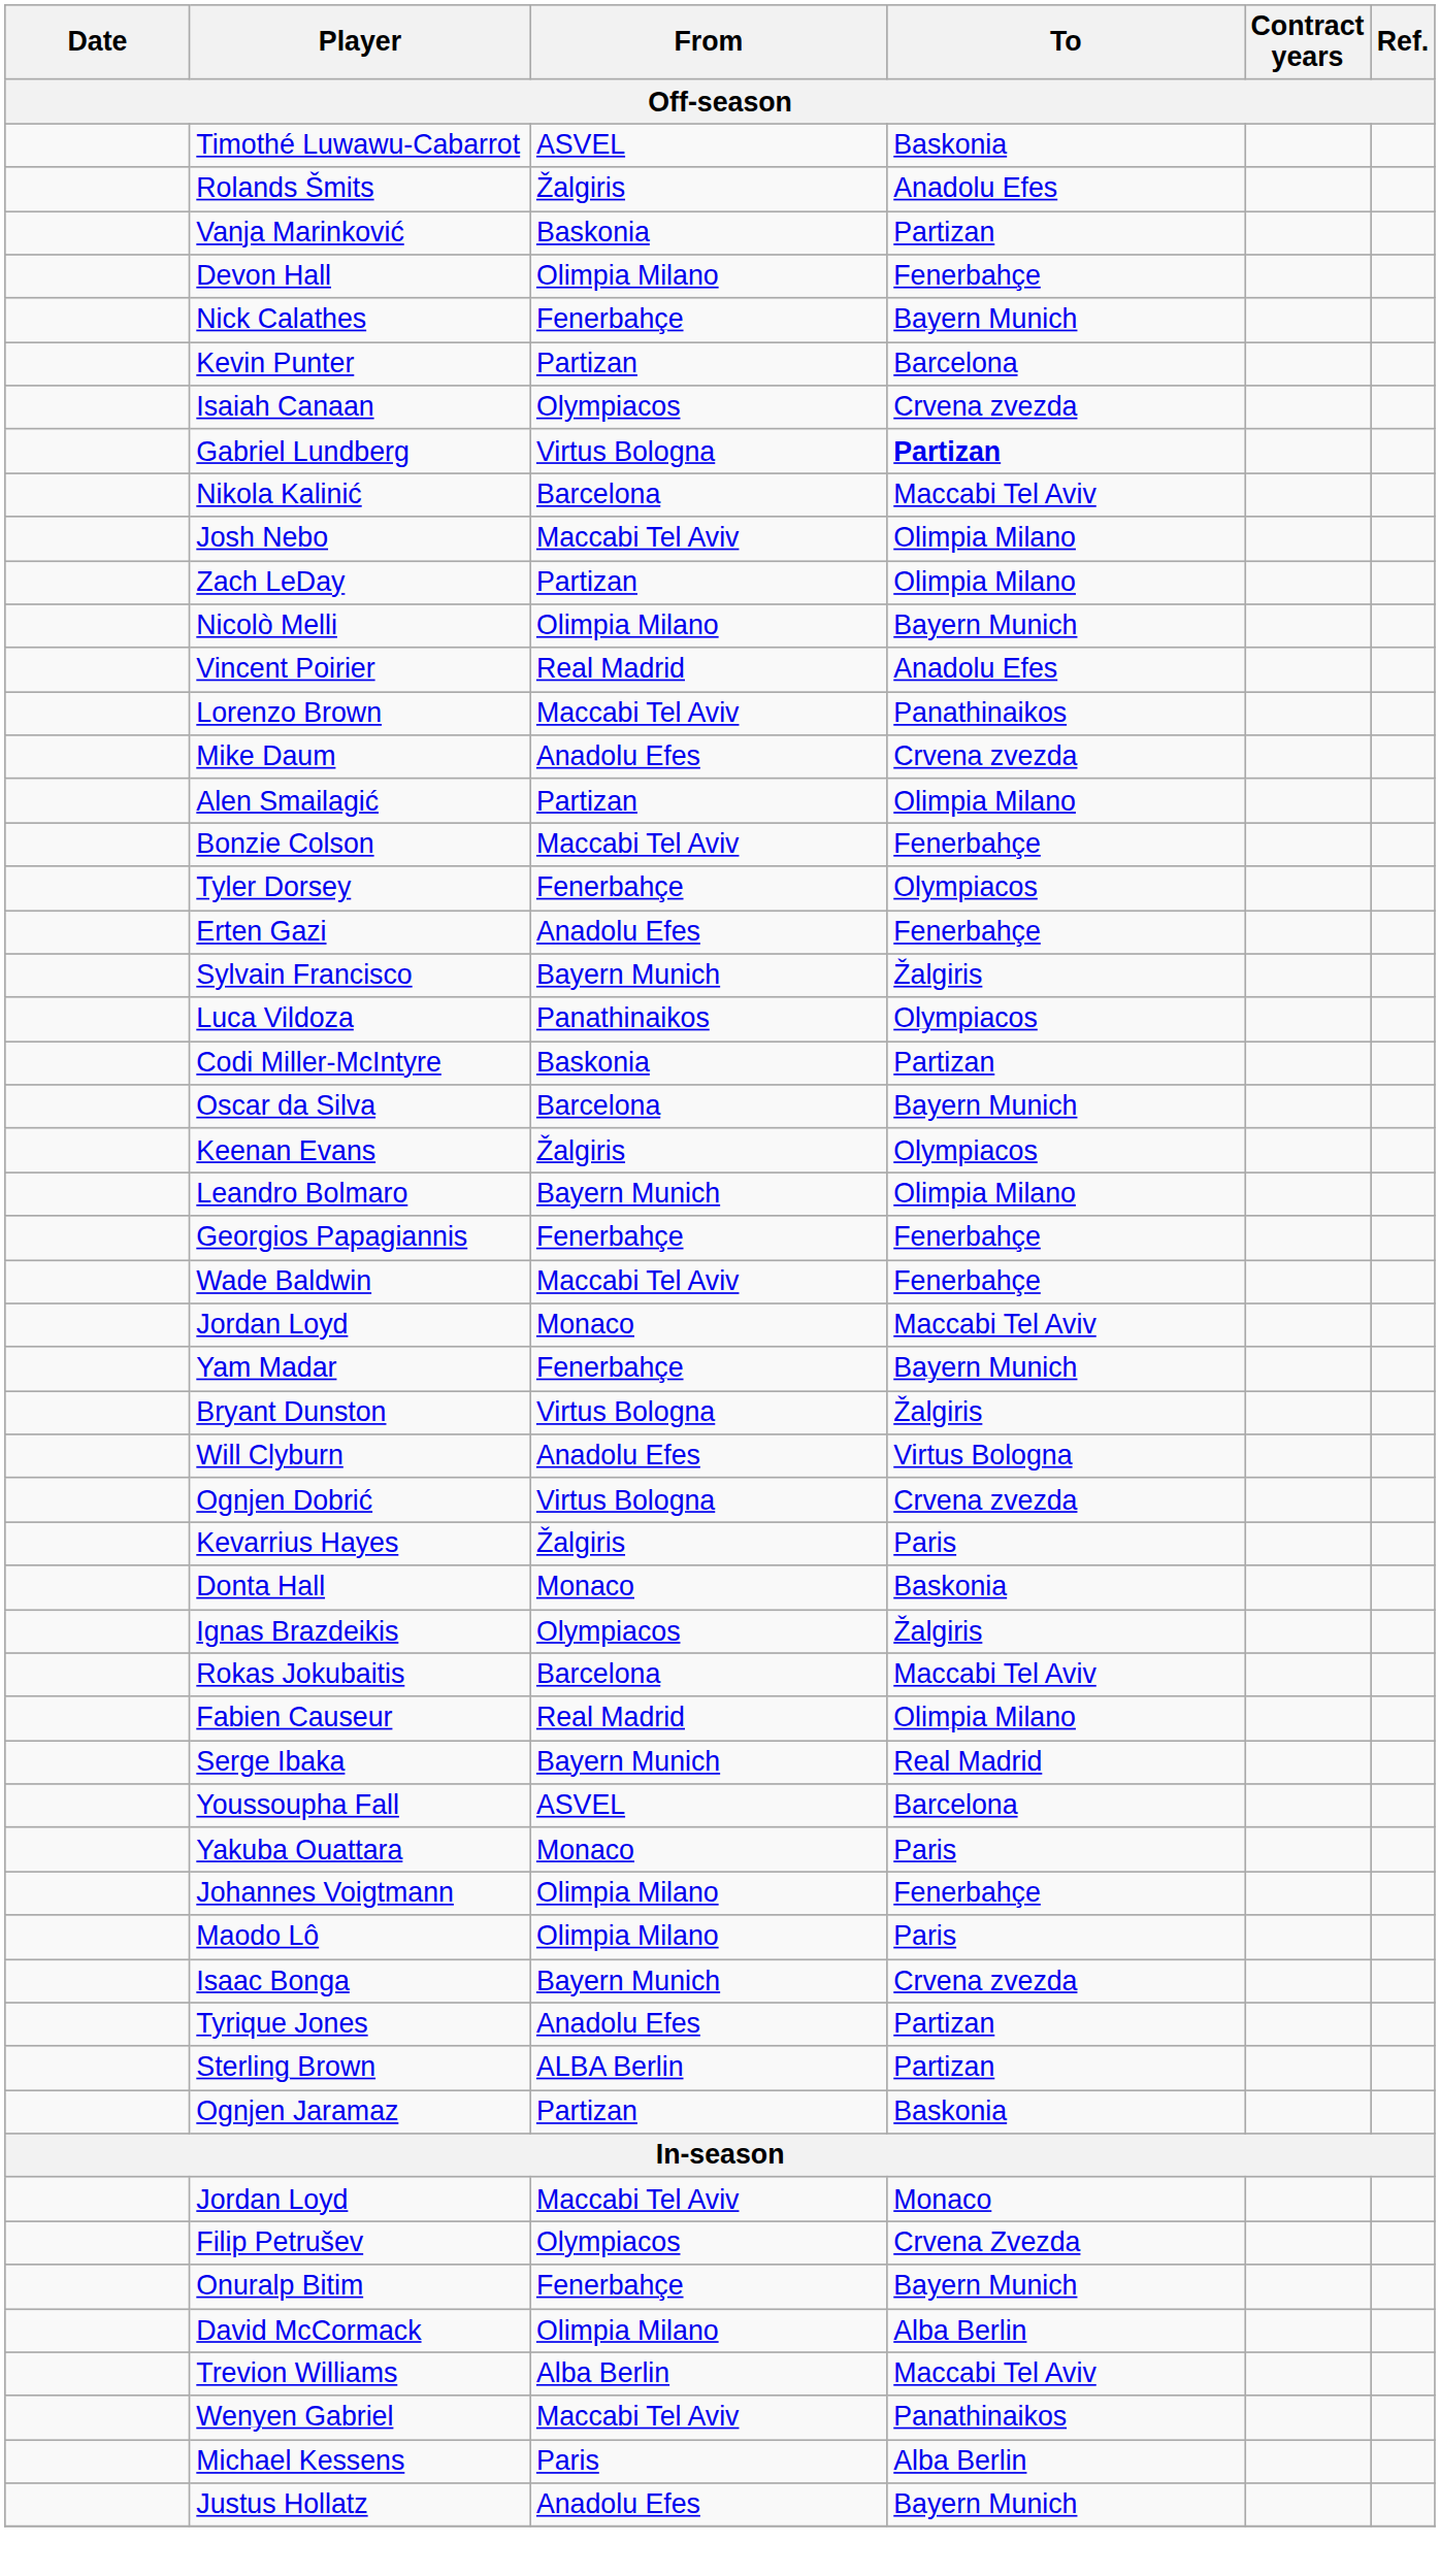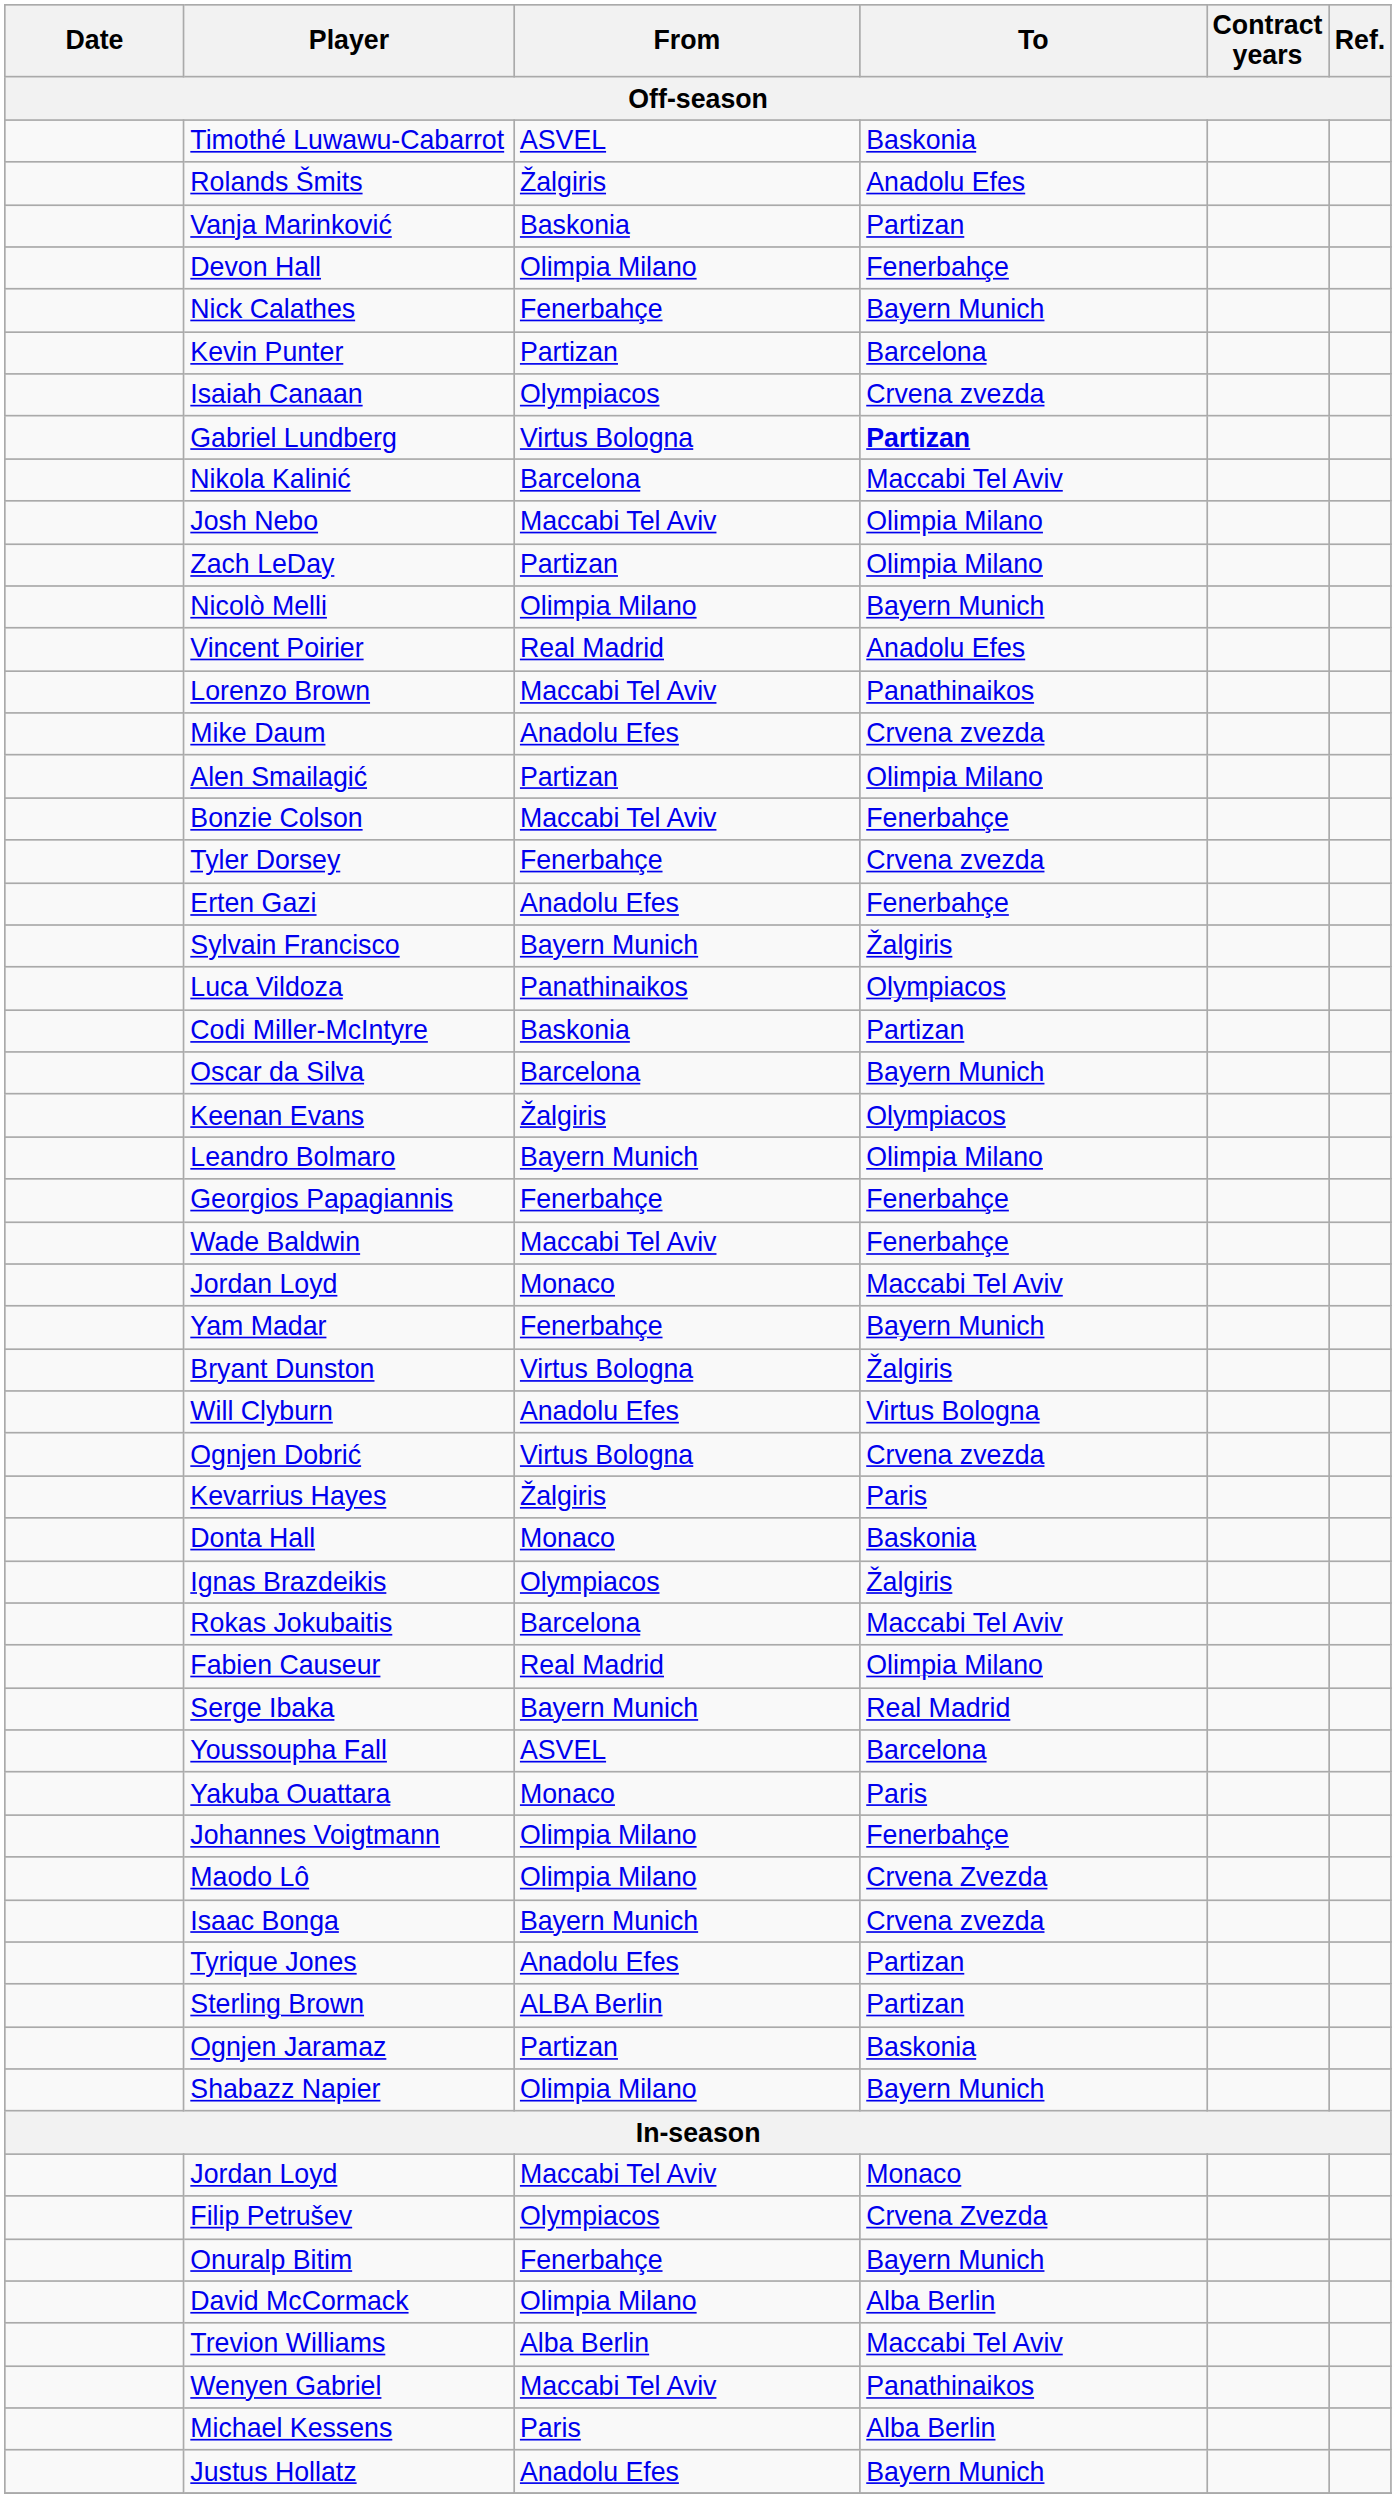 <table class="wikitable sortable">
 <tr>
 <th width=100>Date</th>
 <th width=190>Player</th>
 <th style="width:200px;">From</th>
 <th style="width:200px;">To</th>
 <th>Contract<br>years</th>
 <th>Ref.</th>
 </tr>
 <tr>
 <th colspan="6">Off-season</th>
 </tr>
 <tr>
 <td></td>
 <td> <a href='#'>Timothé Luwawu-Cabarrot</a></td>
 <td> <a href='#'>ASVEL</a></td>
 <td> <a href='#'>Baskonia</a></td>
 <td></td>
 <td></td>
 </tr>
 <tr>
 <td></td>
 <td> <a href='#'>Rolands Šmits</a></td>
 <td> <a href='#'>Žalgiris</a></td>
 <td> <a href='#'>Anadolu Efes</a></td>
 <td></td>
 <td></td>
 </tr>
 <tr>
 <td></td>
 <td> <a href='#'>Vanja Marinković</a></td>
 <td> <a href='#'>Baskonia</a></td>
 <td> <a href='#'>Partizan</a></td>
 <td></td>
 <td></td>
 </tr>
 <tr>
 <td></td>
 <td> <a href='#'>Devon Hall</a></td>
 <td> <a href='#'>Olimpia Milano</a></td>
 <td> <a href='#'>Fenerbahçe</a></td>
 <td></td>
 <td></td>
 </tr>
 <tr>
 <td></td>
 <td> <a href='#'>Nick Calathes</a></td>
 <td> <a href='#'>Fenerbahçe</a></td>
 <td> <a href='#'>Bayern Munich</a></td>
 <td></td>
 <td></td>
 </tr>
 <tr>
 <td></td>
 <td> <a href='#'>Kevin Punter</a></td>
 <td> <a href='#'>Partizan</a></td>
 <td> <a href='#'>Barcelona</a></td>
 <td></td>
 <td></td>
 </tr>
 <tr>
 <td></td>
 <td> <a href='#'>Isaiah Canaan</a></td>
 <td> <a href='#'>Olympiacos</a></td>
 <td> <a href='#'>Crvena zvezda</a></td>
 <td></td>
 <td></td>
 </tr>
 <tr>
 <td></td>
 <td> <a href='#'>Gabriel Lundberg</a></td>
 <td> <a href='#'>Virtus Bologna</a></td>
 <td><strong> <a href='#'>Partizan</a></strong></td>
 <td></td>
 <td></td>
 </tr>
 <tr>
 <td></td>
 <td> <a href='#'>Nikola Kalinić</a></td>
 <td> <a href='#'>Barcelona</a></td>
 <td> <a href='#'>Maccabi Tel Aviv</a></td>
 <td></td>
 <td></td>
 </tr>
 <tr>
 <td></td>
 <td> <a href='#'>Josh Nebo</a></td>
 <td> <a href='#'>Maccabi Tel Aviv</a></td>
 <td> <a href='#'>Olimpia Milano</a></td>
 <td></td>
 <td></td>
 </tr>
 <tr>
 <td></td>
 <td> <a href='#'>Zach LeDay</a></td>
 <td> <a href='#'>Partizan</a></td>
 <td> <a href='#'>Olimpia Milano</a></td>
 <td></td>
 <td></td>
 </tr>
 <tr>
 <td></td>
 <td> <a href='#'>Nicolò Melli</a></td>
 <td> <a href='#'>Olimpia Milano</a></td>
 <td> <a href='#'>Bayern Munich</a></td>
 <td></td>
 <td></td>
 </tr>
 <tr>
 <td></td>
 <td> <a href='#'>Vincent Poirier</a></td>
 <td> <a href='#'>Real Madrid</a></td>
 <td> <a href='#'>Anadolu Efes</a></td>
 <td></td>
 <td></td>
 </tr>
 <tr>
 <td></td>
 <td> <a href='#'>Lorenzo Brown</a></td>
 <td> <a href='#'>Maccabi Tel Aviv</a></td>
 <td> <a href='#'>Panathinaikos</a></td>
 <td></td>
 <td></td>
 </tr>
 <tr>
 <td></td>
 <td> <a href='#'>Mike Daum</a></td>
 <td> <a href='#'>Anadolu Efes</a></td>
 <td> <a href='#'>Crvena zvezda</a></td>
 <td></td>
 <td></td>
 </tr>
 <tr>
 <td></td>
 <td> <a href='#'>Alen Smailagić</a></td>
 <td> <a href='#'>Partizan</a></td>
 <td> <a href='#'>Olimpia Milano</a></td>
 <td></td>
 <td></td>
 </tr>
 <tr>
 <td></td>
 <td> <a href='#'>Bonzie Colson</a></td>
 <td> <a href='#'>Maccabi Tel Aviv</a></td>
 <td> <a href='#'>Fenerbahçe</a></td>
 <td></td>
 <td></td>
 </tr>
 <tr>
 <td></td>
 <td> <a href='#'>Tyler Dorsey</a></td>
 <td> <a href='#'>Fenerbahçe</a></td>
-<td> <a href='#'>Olympiacos</a></td>
+<td> <a href='#'>Crvena zvezda</a></td>
 <td></td>
 <td></td>
 </tr>
 <tr>
 <td></td>
 <td> <a href='#'>Erten Gazi</a></td>
 <td> <a href='#'>Anadolu Efes</a></td>
 <td> <a href='#'>Fenerbahçe</a></td>
 <td></td>
 <td></td>
 </tr>
 <tr>
 <td></td>
 <td> <a href='#'>Sylvain Francisco</a></td>
 <td> <a href='#'>Bayern Munich</a></td>
 <td> <a href='#'>Žalgiris</a></td>
 <td></td>
 <td></td>
 </tr>
 <tr>
 <td></td>
 <td> <a href='#'>Luca Vildoza</a></td>
 <td> <a href='#'>Panathinaikos</a></td>
 <td> <a href='#'>Olympiacos</a></td>
 <td></td>
 <td></td>
 </tr>
 <tr>
 <td></td>
 <td> <a href='#'>Codi Miller-McIntyre</a></td>
 <td> <a href='#'>Baskonia</a></td>
 <td> <a href='#'>Partizan</a></td>
 <td></td>
 <td></td>
 </tr>
 <tr>
 <td></td>
 <td> <a href='#'>Oscar da Silva</a></td>
 <td> <a href='#'>Barcelona</a></td>
 <td> <a href='#'>Bayern Munich</a></td>
 <td></td>
 <td></td>
 </tr>
 <tr>
 <td></td>
 <td> <a href='#'>Keenan Evans</a></td>
 <td> <a href='#'>Žalgiris</a></td>
 <td> <a href='#'>Olympiacos</a></td>
 <td></td>
 <td></td>
 </tr>
 <tr>
 <td></td>
 <td> <a href='#'>Leandro Bolmaro</a></td>
 <td> <a href='#'>Bayern Munich</a></td>
 <td> <a href='#'>Olimpia Milano</a></td>
 <td></td>
 <td></td>
 </tr>
 <tr>
 <td></td>
 <td> <a href='#'>Georgios Papagiannis</a></td>
 <td> <a href='#'>Fenerbahçe</a></td>
 <td> <a href='#'>Fenerbahçe</a></td>
 <td></td>
 <td></td>
 </tr>
 <tr>
 <td></td>
 <td> <a href='#'>Wade Baldwin</a></td>
 <td> <a href='#'>Maccabi Tel Aviv</a></td>
 <td> <a href='#'>Fenerbahçe</a></td>
 <td></td>
 <td></td>
 </tr>
 <tr>
 <td></td>
 <td> <a href='#'>Jordan Loyd</a></td>
 <td> <a href='#'>Monaco</a></td>
 <td> <a href='#'>Maccabi Tel Aviv</a></td>
 <td></td>
 <td></td>
 </tr>
 <tr>
 <td></td>
 <td> <a href='#'>Yam Madar</a></td>
 <td> <a href='#'>Fenerbahçe</a></td>
 <td> <a href='#'>Bayern Munich</a></td>
 <td></td>
 <td></td>
 </tr>
 <tr>
 <td></td>
 <td> <a href='#'>Bryant Dunston</a></td>
 <td> <a href='#'>Virtus Bologna</a></td>
 <td> <a href='#'>Žalgiris</a></td>
 <td></td>
 <td></td>
 </tr>
 <tr>
 <td></td>
 <td> <a href='#'>Will Clyburn</a></td>
 <td> <a href='#'>Anadolu Efes</a></td>
 <td> <a href='#'>Virtus Bologna</a></td>
 <td></td>
 <td></td>
 </tr>
 <tr>
 <td></td>
 <td> <a href='#'>Ognjen Dobrić</a></td>
 <td> <a href='#'>Virtus Bologna</a></td>
 <td> <a href='#'>Crvena zvezda</a></td>
 <td></td>
 <td></td>
 </tr>
 <tr>
 <td></td>
 <td> <a href='#'>Kevarrius Hayes</a></td>
 <td> <a href='#'>Žalgiris</a></td>
 <td> <a href='#'>Paris</a></td>
 <td></td>
 <td></td>
 </tr>
 <tr>
 <td></td>
 <td> <a href='#'>Donta Hall</a></td>
 <td> <a href='#'>Monaco</a></td>
 <td> <a href='#'>Baskonia</a></td>
 <td></td>
 <td></td>
 </tr>
 <tr>
 <td></td>
 <td> <a href='#'>Ignas Brazdeikis</a></td>
 <td> <a href='#'>Olympiacos</a></td>
 <td> <a href='#'>Žalgiris</a></td>
 <td></td>
 <td></td>
 </tr>
 <tr>
 <td></td>
 <td> <a href='#'>Rokas Jokubaitis</a></td>
 <td> <a href='#'>Barcelona</a></td>
 <td> <a href='#'>Maccabi Tel Aviv</a></td>
 <td></td>
 <td></td>
 </tr>
 <tr>
 <td></td>
 <td> <a href='#'>Fabien Causeur</a></td>
 <td> <a href='#'>Real Madrid</a></td>
 <td> <a href='#'>Olimpia Milano</a></td>
 <td></td>
 <td></td>
 </tr>
 <tr>
 <td></td>
 <td> <a href='#'>Serge Ibaka</a></td>
 <td> <a href='#'>Bayern Munich</a></td>
 <td> <a href='#'>Real Madrid</a></td>
 <td></td>
 <td></td>
 </tr>
 <tr>
 <td></td>
 <td> <a href='#'>Youssoupha Fall</a></td>
 <td> <a href='#'>ASVEL</a></td>
 <td> <a href='#'>Barcelona</a></td>
 <td></td>
 <td></td>
 </tr>
 <tr>
 <td></td>
 <td> <a href='#'>Yakuba Ouattara</a></td>
 <td> <a href='#'>Monaco</a></td>
 <td> <a href='#'>Paris</a></td>
 <td></td>
 <td></td>
 </tr>
 <tr>
 <td></td>
 <td> <a href='#'>Johannes Voigtmann</a></td>
 <td> <a href='#'>Olimpia Milano</a></td>
 <td> <a href='#'>Fenerbahçe</a></td>
 <td></td>
 <td></td>
 </tr>
 <tr>
 <td></td>
 <td> <a href='#'>Maodo Lô</a></td>
 <td> <a href='#'>Olimpia Milano</a></td>
-<td> <a href='#'>Paris</a></td>
+<td> <a href='#'>Crvena Zvezda</a></td>
 <td></td>
 <td></td>
 </tr>
 <tr>
 <td></td>
 <td> <a href='#'>Isaac Bonga</a></td>
 <td> <a href='#'>Bayern Munich</a></td>
 <td> <a href='#'>Crvena zvezda</a></td>
 <td></td>
 <td></td>
 </tr>
 <tr>
 <td></td>
 <td> <a href='#'>Tyrique Jones</a></td>
 <td> <a href='#'>Anadolu Efes</a></td>
 <td> <a href='#'>Partizan</a></td>
 <td></td>
 <td></td>
 </tr>
 <tr>
 <td></td>
 <td> <a href='#'>Sterling Brown</a></td>
 <td> <a href='#'>ALBA Berlin</a></td>
 <td> <a href='#'>Partizan</a></td>
 <td></td>
 <td></td>
 </tr>
 <tr>
 <td></td>
 <td> <a href='#'>Ognjen Jaramaz</a></td>
 <td> <a href='#'>Partizan</a></td>
 <td> <a href='#'>Baskonia</a></td>
+<td></td>
+<td></td>
+</tr>
+<tr>
+<td></td>
+<td> <a href='#'>Shabazz Napier</a></td>
+<td> <a href='#'>Olimpia Milano</a></td>
+<td> <a href='#'>Bayern Munich</a></td>
 <td></td>
 <td></td>
 </tr>
 <tr>
 <th colspan="6">In-season</th>
 </tr>
 <tr>
 <td></td>
 <td> <a href='#'>Jordan Loyd</a></td>
 <td> <a href='#'>Maccabi Tel Aviv</a></td>
 <td> <a href='#'>Monaco</a></td>
 <td></td>
 <td></td>
 </tr>
 <tr>
 <td></td>
 <td> <a href='#'>Filip Petrušev</a></td>
 <td> <a href='#'>Olympiacos</a></td>
 <td> <a href='#'>Crvena Zvezda</a></td>
 <td></td>
 <td></td>
 </tr>
 <tr>
 <td></td>
 <td> <a href='#'>Onuralp Bitim</a></td>
 <td> <a href='#'>Fenerbahçe</a></td>
 <td> <a href='#'>Bayern Munich</a></td>
 <td></td>
 <td></td>
 </tr>
 <tr>
 <td></td>
 <td> <a href='#'>David McCormack</a></td>
 <td> <a href='#'>Olimpia Milano</a></td>
 <td> <a href='#'>Alba Berlin</a></td>
 <td></td>
 <td></td>
 </tr>
 <tr>
 <td></td>
 <td> <a href='#'>Trevion Williams</a></td>
 <td> <a href='#'>Alba Berlin</a></td>
 <td> <a href='#'>Maccabi Tel Aviv</a></td>
 <td></td>
 <td></td>
 </tr>
 <tr>
 <td></td>
 <td> <a href='#'>Wenyen Gabriel</a></td>
 <td> <a href='#'>Maccabi Tel Aviv</a></td>
 <td> <a href='#'>Panathinaikos</a></td>
 <td></td>
 <td></td>
 </tr>
 <tr>
 <td></td>
 <td> <a href='#'>Michael Kessens</a></td>
 <td> <a href='#'>Paris</a></td>
 <td> <a href='#'>Alba Berlin</a></td>
 <td></td>
 <td></td>
 </tr>
 <tr>
 <td></td>
 <td> <a href='#'>Justus Hollatz</a></td>
 <td> <a href='#'>Anadolu Efes</a></td>
 <td> <a href='#'>Bayern Munich</a></td>
 <td></td>
 <td></td>
 </tr>
 <tr>
 </tr>
 </table>
